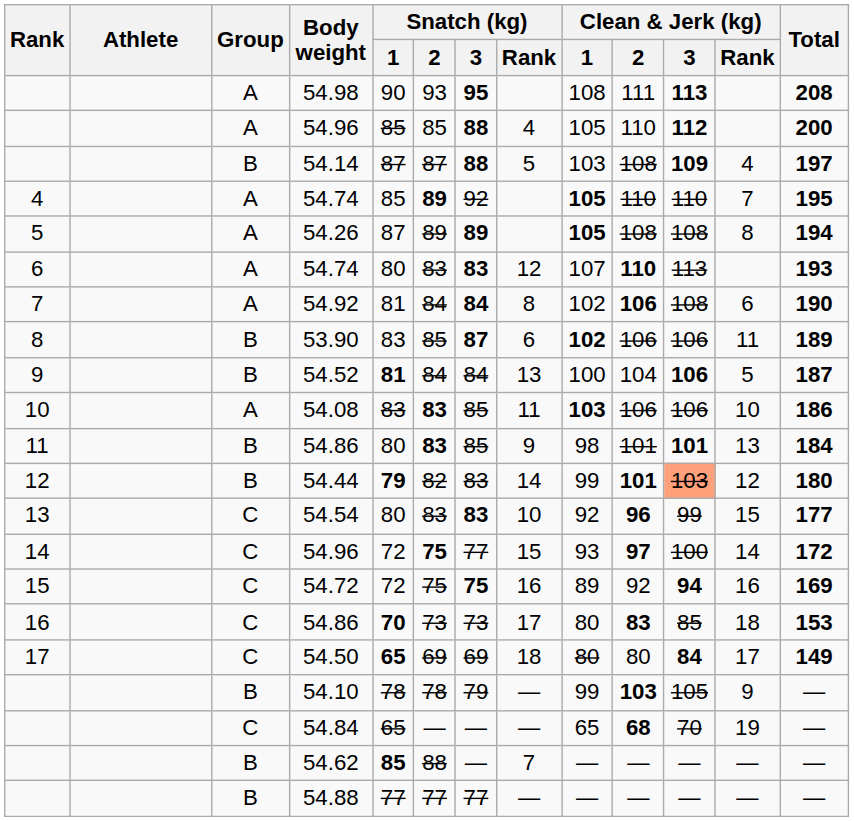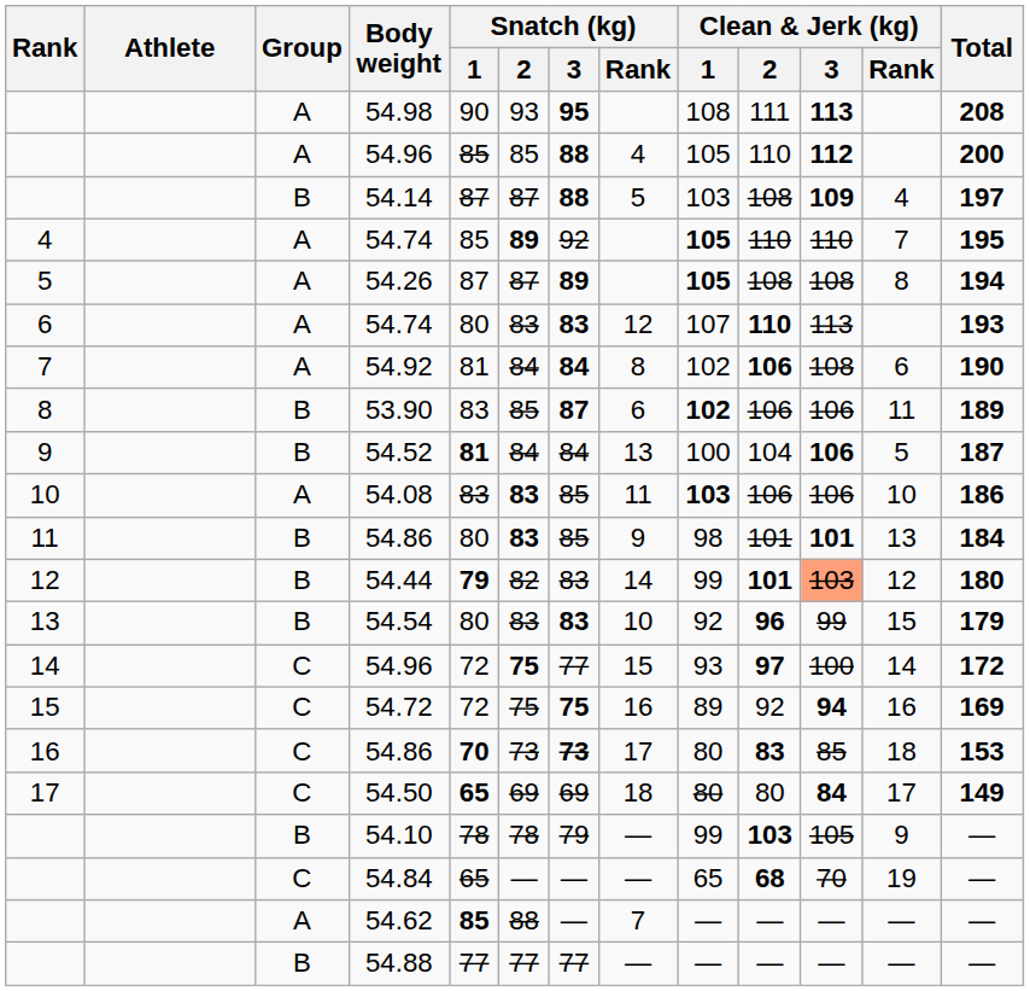 <table class = "wikitable" style="text-align:center;">
 <tr>
 <th rowspan=2 width=40>Rank</th>
 <th rowspan=2 width=250>Athlete</th>
 <th rowspan=2 width=50>Group</th>
 <th rowspan=2 width=60>Body weight</th>
 <th colspan=4>Snatch (kg)</th>
 <th colspan=4>Clean & Jerk (kg)</th>
 <th rowspan=2 width=60>Total</th>
 </tr>
 <tr>
 <th width=40>1</th>
 <th width=40>2</th>
 <th width=40>3</th>
 <th width=40>Rank</th>
 <th width=40>1</th>
 <th width=40>2</th>
 <th width=40>3</th>
 <th width=40>Rank</th>
 </tr>
 <tr>
 <td></td>
 <td align=left></td>
 <td>A</td>
 <td>54.98</td>
 <td>90</td>
 <td>93</td>
 <td><strong>95</strong></td>
 <td></td>
 <td>108</td>
 <td>111</td>
 <td><strong>113</strong></td>
 <td></td>
 <td><strong>208</strong></td>
 </tr>
 <tr>
 <td></td>
 <td align=left></td>
 <td>A</td>
 <td>54.96</td>
 <td><s>85</s></td>
 <td>85</td>
 <td><strong>88</strong></td>
 <td>4</td>
 <td>105</td>
 <td>110</td>
 <td><strong>112</strong></td>
 <td></td>
 <td><strong>200</strong></td>
 </tr>
 <tr>
 <td></td>
 <td align=left></td>
 <td>B</td>
 <td>54.14</td>
 <td><s>87</s></td>
 <td><s>87</s></td>
 <td><strong>88</strong></td>
 <td>5</td>
 <td>103</td>
 <td><s>108</s></td>
 <td><strong>109</strong></td>
 <td>4</td>
 <td><strong>197</strong></td>
 </tr>
 <tr>
 <td>4</td>
 <td align=left></td>
 <td>A</td>
 <td>54.74</td>
 <td>85</td>
 <td><strong>89</strong></td>
 <td><s>92</s></td>
 <td></td>
 <td><strong>105</strong></td>
 <td><s>110</s></td>
 <td><s>110</s></td>
 <td>7</td>
 <td><strong>195</strong></td>
 </tr>
 <tr>
 <td>5</td>
 <td align=left></td>
 <td>A</td>
 <td>54.26</td>
 <td>87</td>
-<td><s>89</s></td>
+<td><s>87</s></td>
 <td><strong>89</strong></td>
 <td></td>
 <td><strong>105</strong></td>
 <td><s>108</s></td>
 <td><s>108</s></td>
 <td>8</td>
 <td><strong>194</strong></td>
 </tr>
 <tr>
 <td>6</td>
 <td align=left></td>
 <td>A</td>
 <td>54.74</td>
 <td>80</td>
 <td><s>83</s></td>
 <td><strong>83</strong></td>
 <td>12</td>
 <td>107</td>
 <td><strong>110</strong></td>
 <td><s>113</s></td>
 <td></td>
 <td><strong>193</strong></td>
 </tr>
 <tr>
 <td>7</td>
 <td align=left></td>
 <td>A</td>
 <td>54.92</td>
 <td>81</td>
 <td><s>84</s></td>
 <td><strong>84</strong></td>
 <td>8</td>
 <td>102</td>
 <td><strong>106</strong></td>
 <td><s>108</s></td>
 <td>6</td>
 <td><strong>190</strong></td>
 </tr>
 <tr>
 <td>8</td>
 <td align=left></td>
 <td>B</td>
 <td>53.90</td>
 <td>83</td>
 <td><s>85</s></td>
 <td><strong>87</strong></td>
 <td>6</td>
 <td><strong>102</strong></td>
 <td><s>106</s></td>
 <td><s>106</s></td>
 <td>11</td>
 <td><strong>189</strong></td>
 </tr>
 <tr>
 <td>9</td>
 <td align=left></td>
 <td>B</td>
 <td>54.52</td>
 <td><strong>81</strong></td>
 <td><s>84</s></td>
 <td><s>84</s></td>
 <td>13</td>
 <td>100</td>
 <td>104</td>
 <td><strong>106</strong></td>
 <td>5</td>
 <td><strong>187</strong></td>
 </tr>
 <tr>
 <td>10</td>
 <td align=left></td>
 <td>A</td>
 <td>54.08</td>
 <td><s>83</s></td>
 <td><strong>83</strong></td>
 <td><s>85</s></td>
 <td>11</td>
 <td><strong>103</strong></td>
 <td><s>106</s></td>
 <td><s>106</s></td>
 <td>10</td>
 <td><strong>186</strong></td>
 </tr>
 <tr>
 <td>11</td>
 <td align=left></td>
 <td>B</td>
 <td>54.86</td>
 <td>80</td>
 <td><strong>83</strong></td>
 <td><s>85</s></td>
 <td>9</td>
 <td>98</td>
 <td><s>101</s></td>
 <td><strong>101</strong></td>
 <td>13</td>
 <td><strong>184</strong></td>
 </tr>
 <tr>
 <td>12</td>
 <td align=left></td>
 <td>B</td>
 <td>54.44</td>
 <td><strong>79</strong></td>
 <td><s>82</s></td>
 <td><s>83</s></td>
 <td>14</td>
 <td>99</td>
 <td><strong>101</strong></td>
 <td style="background: lightsalmon;"><s>103</s></td>
 <td>12</td>
 <td><strong>180</strong></td>
 </tr>
 <tr>
 <td>13</td>
 <td align=left></td>
-<td>C</td>
+<td>B</td>
 <td>54.54</td>
 <td>80</td>
 <td><s>83</s></td>
 <td><strong>83</strong></td>
 <td>10</td>
 <td>92</td>
 <td><strong>96</strong></td>
 <td><s>99</s></td>
 <td>15</td>
-<td><strong>177</strong></td>
+<td><strong>179</strong></td>
 </tr>
 <tr>
 <td>14</td>
 <td align=left></td>
 <td>C</td>
 <td>54.96</td>
 <td>72</td>
 <td><strong>75</strong></td>
 <td><s>77</s></td>
 <td>15</td>
 <td>93</td>
 <td><strong>97</strong></td>
 <td><s>100</s></td>
 <td>14</td>
 <td><strong>172</strong></td>
 </tr>
 <tr>
 <td>15</td>
 <td align=left></td>
 <td>C</td>
 <td>54.72</td>
 <td>72</td>
 <td><s>75</s></td>
 <td><strong>75</strong></td>
 <td>16</td>
 <td>89</td>
 <td>92</td>
 <td><strong>94</strong></td>
 <td>16</td>
 <td><strong>169</strong></td>
 </tr>
 <tr>
 <td>16</td>
 <td align=left></td>
 <td>C</td>
 <td>54.86</td>
 <td><strong>70</strong></td>
 <td><s>73</s></td>
-<td><s>73</s></td>
+<td><strong><s>73</s></strong></td>
 <td>17</td>
 <td>80</td>
 <td><strong>83</strong></td>
 <td><s>85</s></td>
 <td>18</td>
 <td><strong>153</strong></td>
 </tr>
 <tr>
 <td>17</td>
 <td align=left></td>
 <td>C</td>
 <td>54.50</td>
 <td><strong>65</strong></td>
 <td><s>69</s></td>
 <td><s>69</s></td>
 <td>18</td>
 <td><s>80</s></td>
 <td>80</td>
 <td><strong>84</strong></td>
 <td>17</td>
 <td><strong>149</strong></td>
 </tr>
 <tr>
 <td></td>
 <td align=left></td>
 <td>B</td>
 <td>54.10</td>
 <td><s>78</s></td>
 <td><s>78</s></td>
 <td><s>79</s></td>
 <td>—</td>
 <td>99</td>
 <td><strong>103</strong></td>
 <td><s>105</s></td>
 <td>9</td>
 <td>—</td>
 </tr>
 <tr>
 <td></td>
 <td align=left></td>
 <td>C</td>
 <td>54.84</td>
 <td><s>65</s></td>
 <td>—</td>
 <td>—</td>
 <td>—</td>
 <td>65</td>
 <td><strong>68</strong></td>
 <td><s>70</s></td>
 <td>19</td>
 <td>—</td>
 </tr>
 <tr>
 <td></td>
 <td align=left></td>
-<td>B</td>
+<td>A</td>
 <td>54.62</td>
 <td><strong>85</strong></td>
 <td><s>88</s></td>
 <td>—</td>
 <td>7</td>
 <td>—</td>
 <td>—</td>
 <td>—</td>
 <td>—</td>
 <td>—</td>
 </tr>
 <tr>
 <td></td>
 <td align=left></td>
 <td>B</td>
 <td>54.88</td>
 <td><s>77</s></td>
 <td><s>77</s></td>
 <td><s>77</s></td>
 <td>—</td>
 <td>—</td>
 <td>—</td>
 <td>—</td>
 <td>—</td>
 <td>—</td>
 </tr>
 </table>
